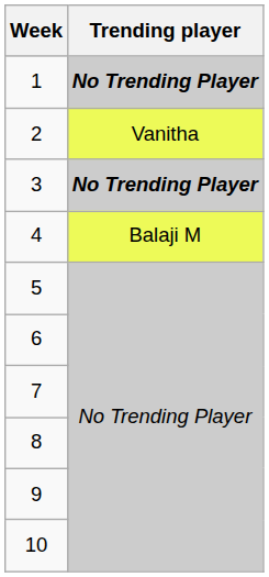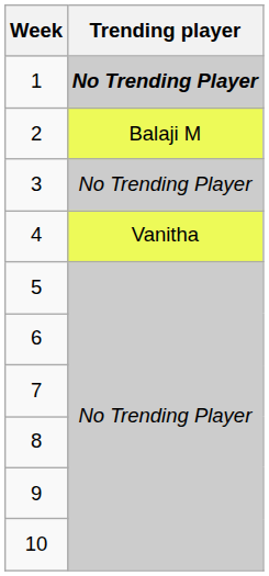 <table class="wikitable sortable" style=" text-align:center; font-size:85%;  line-height:28px; width:auto;">
 <tr>
 <th>Week</th>
 <th>Trending player</th>
 </tr>
 <tr>
 <td>1</td>
 <td style="background:#ccc;"><strong><em>No Trending Player</em></strong></td>
 </tr>
 <tr>
 <td>2</td>
-<td style="background:#edfa58;">Vanitha</td>
+<td style="background:#edfa58;">Balaji M</td>
 </tr>
 <tr>
 <td>3</td>
-<td style="background:#ccc;"><strong><em>No Trending Player</em></strong></td>
+<td style="background:#ccc;"><em>No Trending Player</em></td>
 </tr>
 <tr>
 <td>4</td>
-<td style="background:#edfa58;">Balaji M</td>
+<td style="background:#edfa58;">Vanitha</td>
 </tr>
 <tr>
 <td>5</td>
 <td rowspan="6" style="background:#ccc;"><em>No Trending Player</em></td>
 </tr>
 <tr>
 <td>6</td>
 </tr>
 <tr>
 <td>7</td>
 </tr>
 <tr>
 <td>8</td>
 </tr>
 <tr>
 <td>9</td>
 </tr>
 <tr>
 <td>10</td>
 </tr>
 </table>
